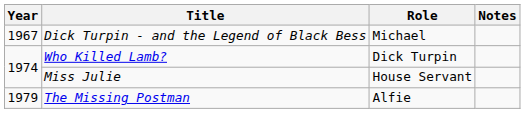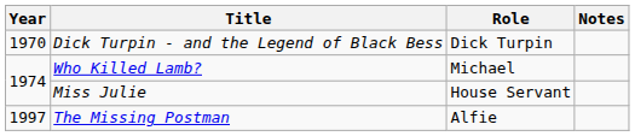 <table class="wikitable">
 <tr>
 <th>Year</th>
 <th>Title</th>
 <th>Role</th>
 <th>Notes</th>
 </tr>
 <tr>
-<td>1967</td>
+<td>1970</td>
 <td><em>Dick Turpin - and the Legend of Black Bess</em></td>
-<td>Michael</td>
+<td>Dick Turpin</td>
 <td></td>
 </tr>
 <tr>
 <td rowspan="2">1974</td>
 <td><em><a href='#'>Who Killed Lamb?</a></em></td>
-<td>Dick Turpin</td>
+<td>Michael</td>
 <td></td>
 </tr>
 <tr>
 <td><em>Miss Julie</em></td>
 <td>House Servant</td>
 <td></td>
 </tr>
 <tr>
-<td>1979</td>
+<td>1997</td>
 <td><em><a href='#'>The Missing Postman</a></em></td>
 <td>Alfie</td>
 <td></td>
 </tr>
 </table>
